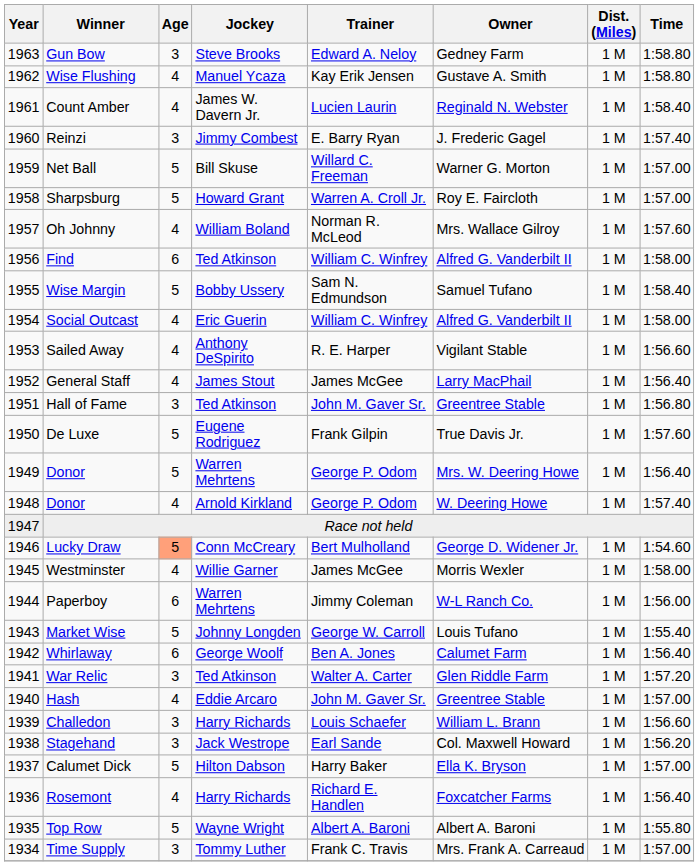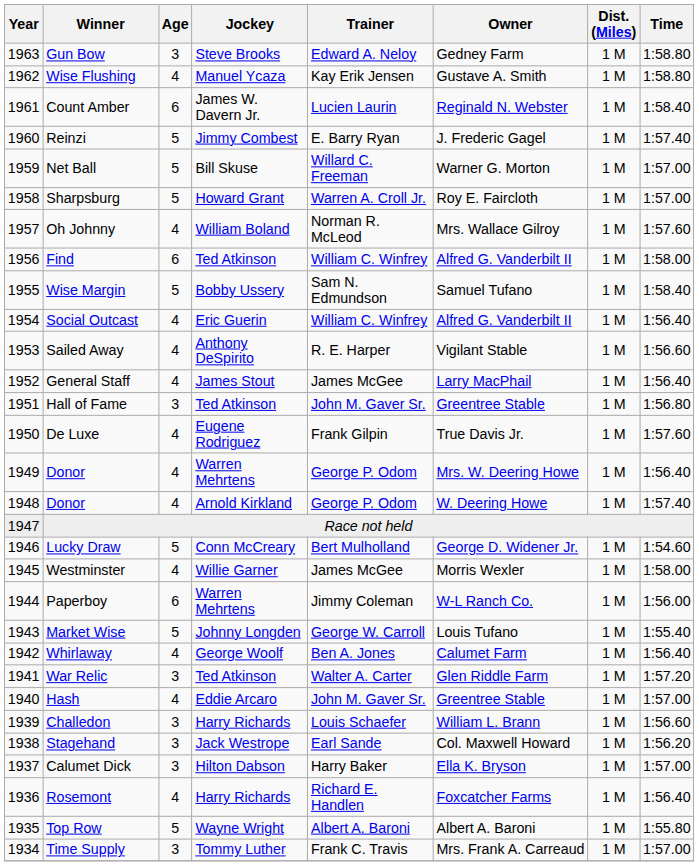 <table class="wikitable sortable" style="font-size:90%">
 <tr>
 <th style="width:30px">Year<br></th>
 <th style="width:110px">Winner<br></th>
 <th style="width:20px">Age<br></th>
 <th style="width:110px">Jockey<br></th>
 <th style="width:120px">Trainer<br></th>
 <th>Owner<br></th>
 <th style="width:25px">Dist.<br> <span>(<a href='#'>Miles</a>)</span></th>
 <th style="width:25px">Time<br></th>
 </tr>
 <tr>
 <td align=center>1963</td>
 <td><a href='#'>Gun Bow</a></td>
 <td align=center>3</td>
 <td><a href='#'>Steve Brooks</a></td>
 <td><a href='#'>Edward A. Neloy</a></td>
 <td>Gedney Farm</td>
 <td align=center>1<span> M</span></td>
 <td>1:58.80</td>
 </tr>
 <tr>
 <td align=center>1962</td>
 <td><a href='#'>Wise Flushing</a></td>
 <td align=center>4</td>
 <td><a href='#'>Manuel Ycaza</a></td>
 <td>Kay Erik Jensen</td>
 <td>Gustave A. Smith</td>
 <td align=center>1<span> M</span></td>
 <td>1:58.80</td>
 </tr>
 <tr>
 <td align=center>1961</td>
 <td>Count Amber</td>
-<td align=center>4</td>
+<td align=center>6</td>
 <td>James W. Davern Jr.</td>
 <td><a href='#'>Lucien Laurin</a></td>
 <td><a href='#'>Reginald N. Webster</a></td>
 <td align=center>1<span> M</span></td>
 <td>1:58.40</td>
 </tr>
 <tr>
 <td align=center>1960</td>
 <td>Reinzi</td>
-<td align=center>3</td>
+<td align=center>5</td>
 <td><a href='#'>Jimmy Combest</a></td>
 <td>E. Barry Ryan</td>
 <td>J. Frederic Gagel</td>
 <td align=center>1<span> M</span></td>
 <td>1:57.40</td>
 </tr>
 <tr>
 <td align=center>1959</td>
 <td>Net Ball</td>
 <td align=center>5</td>
 <td>Bill Skuse</td>
 <td><a href='#'>Willard C. Freeman</a></td>
 <td>Warner G. Morton</td>
 <td align=center>1<span> M</span></td>
 <td>1:57.00</td>
 </tr>
 <tr>
 <td align=center>1958</td>
 <td>Sharpsburg</td>
 <td align=center>5</td>
 <td><a href='#'>Howard Grant</a></td>
 <td><a href='#'>Warren A. Croll Jr.</a></td>
 <td>Roy E. Faircloth</td>
 <td align=center>1<span> M</span></td>
 <td>1:57.00</td>
 </tr>
 <tr>
 <td align=center>1957</td>
 <td>Oh Johnny</td>
 <td align=center>4</td>
 <td><a href='#'>William Boland</a></td>
 <td>Norman R. McLeod</td>
 <td>Mrs. Wallace Gilroy</td>
 <td align=center>1<span> M</span></td>
 <td>1:57.60</td>
 </tr>
 <tr>
 <td align=center>1956</td>
 <td><a href='#'>Find</a></td>
 <td align=center>6</td>
 <td><a href='#'>Ted Atkinson</a></td>
 <td><a href='#'>William C. Winfrey</a></td>
 <td><a href='#'>Alfred G. Vanderbilt II</a></td>
 <td align=center>1<span> M</span></td>
 <td>1:58.00</td>
 </tr>
 <tr>
 <td align=center>1955</td>
 <td><a href='#'>Wise Margin</a></td>
 <td align=center>5</td>
 <td><a href='#'>Bobby Ussery</a></td>
 <td>Sam N. Edmundson</td>
 <td>Samuel Tufano</td>
 <td align=center>1<span> M</span></td>
 <td>1:58.40</td>
 </tr>
 <tr>
 <td align=center>1954</td>
 <td><a href='#'>Social Outcast</a></td>
 <td align=center>4</td>
 <td><a href='#'>Eric Guerin</a></td>
 <td><a href='#'>William C. Winfrey</a></td>
 <td><a href='#'>Alfred G. Vanderbilt II</a></td>
 <td align=center>1<span> M</span></td>
-<td>1:58.00</td>
+<td>1:56.40</td>
 </tr>
 <tr>
 <td align=center>1953</td>
 <td>Sailed Away</td>
 <td align=center>4</td>
 <td><a href='#'>Anthony DeSpirito</a></td>
 <td>R. E. Harper</td>
 <td>Vigilant Stable</td>
 <td align=center>1<span> M</span></td>
 <td>1:56.60</td>
 </tr>
 <tr>
 <td align=center>1952</td>
 <td>General Staff</td>
 <td align=center>4</td>
 <td><a href='#'>James Stout</a></td>
 <td>James McGee</td>
 <td><a href='#'>Larry MacPhail</a></td>
 <td align=center>1<span> M</span></td>
 <td>1:56.40</td>
 </tr>
 <tr>
 <td align=center>1951</td>
 <td>Hall of Fame</td>
 <td align=center>3</td>
 <td><a href='#'>Ted Atkinson</a></td>
 <td><a href='#'>John M. Gaver Sr.</a></td>
 <td><a href='#'>Greentree Stable</a></td>
 <td align=center>1<span> M</span></td>
 <td>1:56.80</td>
 </tr>
 <tr>
 <td align=center>1950</td>
 <td>De Luxe</td>
-<td align=center>5</td>
+<td align=center>4</td>
 <td><a href='#'>Eugene Rodriguez</a></td>
 <td>Frank Gilpin</td>
 <td>True Davis Jr.</td>
 <td align=center>1<span> M</span></td>
 <td>1:57.60</td>
 </tr>
 <tr>
 <td align=center>1949</td>
 <td><a href='#'>Donor</a></td>
-<td align=center>5</td>
+<td align=center>4</td>
 <td><a href='#'>Warren Mehrtens</a></td>
 <td><a href='#'>George P. Odom</a></td>
 <td><a href='#'>Mrs. W. Deering Howe</a></td>
 <td align=center>1<span> M</span></td>
 <td>1:56.40</td>
 </tr>
 <tr>
 <td align=center>1948</td>
 <td><a href='#'>Donor</a></td>
 <td align=center>4</td>
 <td><a href='#'>Arnold Kirkland</a></td>
 <td><a href='#'>George P. Odom</a></td>
 <td><a href='#'>W. Deering Howe</a></td>
 <td align=center>1<span> M</span></td>
 <td>1:57.40</td>
 </tr>
 <tr bgcolor="#eeeeee">
 <td align=center>1947</td>
 <td align=center  colspan=7><em>Race not held</em></td>
 </tr>
 <tr>
 <td align=center>1946</td>
 <td><a href='#'>Lucky Draw</a></td>
-<td align=center style="background: lightsalmon;">5</td>
+<td align=center>5</td>
 <td><a href='#'>Conn McCreary</a></td>
 <td><a href='#'>Bert Mulholland</a></td>
 <td><a href='#'>George D. Widener Jr.</a></td>
 <td align=center>1<span> M</span></td>
 <td>1:54.60</td>
 </tr>
 <tr>
 <td align=center>1945</td>
 <td>Westminster</td>
 <td align=center>4</td>
 <td><a href='#'>Willie Garner</a></td>
 <td>James McGee</td>
 <td>Morris Wexler</td>
 <td align=center>1<span> M</span></td>
 <td>1:58.00</td>
 </tr>
 <tr>
 <td align=center>1944</td>
 <td>Paperboy</td>
 <td align=center>6</td>
 <td><a href='#'>Warren Mehrtens</a></td>
 <td>Jimmy Coleman</td>
 <td><a href='#'>W-L Ranch Co.</a></td>
 <td align=center>1<span> M</span></td>
 <td>1:56.00</td>
 </tr>
 <tr>
 <td align=center>1943</td>
 <td><a href='#'>Market Wise</a></td>
 <td align=center>5</td>
 <td><a href='#'>Johnny Longden</a></td>
 <td><a href='#'>George W. Carroll</a></td>
 <td>Louis Tufano</td>
 <td align=center>1<span> M</span></td>
 <td>1:55.40</td>
 </tr>
 <tr>
 <td align=center>1942</td>
 <td><a href='#'>Whirlaway</a></td>
-<td align=center>6</td>
+<td align=center>4</td>
 <td><a href='#'>George Woolf</a></td>
 <td><a href='#'>Ben A. Jones</a></td>
 <td><a href='#'>Calumet Farm</a></td>
 <td align=center>1<span> M</span></td>
 <td>1:56.40</td>
 </tr>
 <tr>
 <td align=center>1941</td>
 <td><a href='#'>War Relic</a></td>
 <td align=center>3</td>
 <td><a href='#'>Ted Atkinson</a></td>
 <td><a href='#'>Walter A. Carter</a></td>
 <td><a href='#'>Glen Riddle Farm</a></td>
 <td align=center>1<span> M</span></td>
 <td>1:57.20</td>
 </tr>
 <tr>
 <td align=center>1940</td>
 <td><a href='#'>Hash</a></td>
 <td align=center>4</td>
 <td><a href='#'>Eddie Arcaro</a></td>
 <td><a href='#'>John M. Gaver Sr.</a></td>
 <td><a href='#'>Greentree Stable</a></td>
 <td align=center>1<span> M</span></td>
 <td>1:57.00</td>
 </tr>
 <tr>
 <td align=center>1939</td>
 <td><a href='#'>Challedon</a></td>
 <td align=center>3</td>
 <td><a href='#'>Harry Richards</a></td>
 <td><a href='#'>Louis Schaefer</a></td>
 <td><a href='#'>William L. Brann</a></td>
 <td align=center>1<span> M</span></td>
 <td>1:56.60</td>
 </tr>
 <tr>
 <td align=center>1938</td>
 <td><a href='#'>Stagehand</a></td>
 <td align=center>3</td>
 <td><a href='#'>Jack Westrope</a></td>
 <td><a href='#'>Earl Sande</a></td>
 <td>Col. Maxwell Howard</td>
 <td align=center>1<span> M</span></td>
 <td>1:56.20</td>
 </tr>
 <tr>
 <td align=center>1937</td>
 <td>Calumet Dick</td>
-<td align=center>5</td>
+<td align=center>3</td>
 <td><a href='#'>Hilton Dabson</a></td>
 <td>Harry Baker</td>
 <td><a href='#'>Ella K. Bryson</a></td>
 <td align=center>1<span> M</span></td>
 <td>1:57.00</td>
 </tr>
 <tr>
 <td align=center>1936</td>
 <td><a href='#'>Rosemont</a></td>
 <td align=center>4</td>
 <td><a href='#'>Harry Richards</a></td>
 <td><a href='#'>Richard E. Handlen</a></td>
 <td><a href='#'>Foxcatcher Farms</a></td>
 <td align=center>1<span> M</span></td>
 <td>1:56.40</td>
 </tr>
 <tr>
 <td align=center>1935</td>
 <td><a href='#'>Top Row</a></td>
 <td align=center>5</td>
 <td><a href='#'>Wayne Wright</a></td>
 <td><a href='#'>Albert A. Baroni</a></td>
 <td>Albert A. Baroni</td>
 <td align=center>1<span> M</span></td>
 <td>1:55.80</td>
 </tr>
 <tr>
 <td align=center>1934</td>
 <td><a href='#'>Time Supply</a></td>
 <td align=center>3</td>
 <td><a href='#'>Tommy Luther</a></td>
 <td>Frank C. Travis</td>
 <td>Mrs. Frank A. Carreaud</td>
 <td align=center>1<span> M</span></td>
 <td>1:57.00</td>
 </tr>
 <tr>
 </tr>
 </table>
